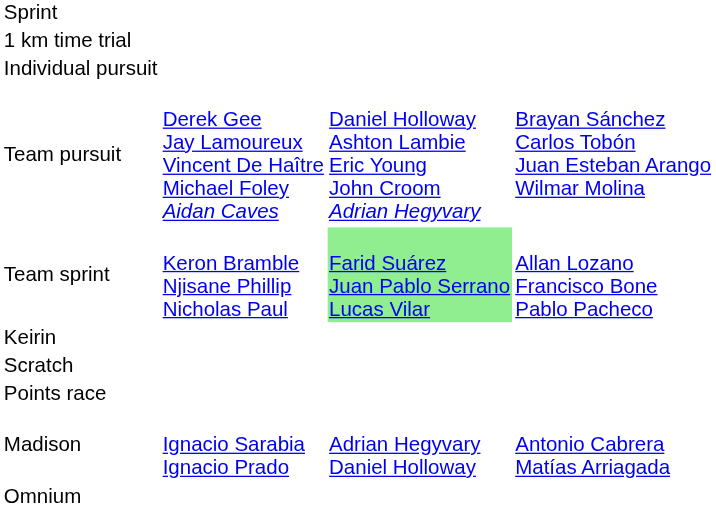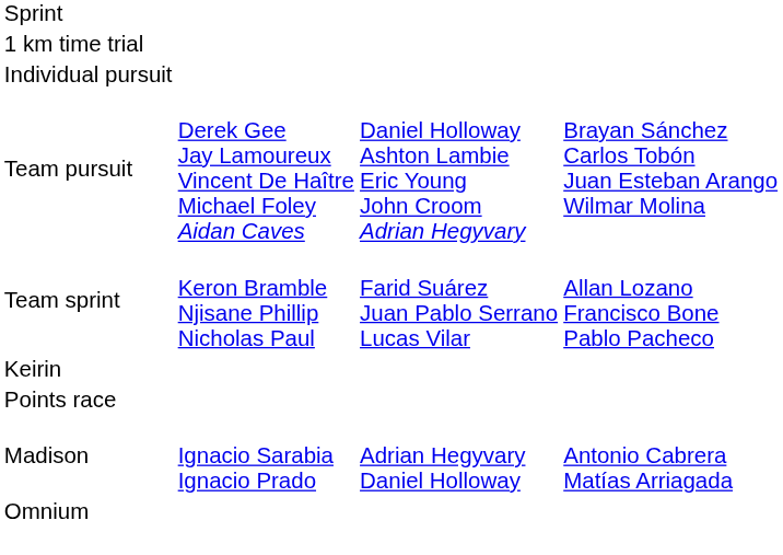 <table>
 <tr>
 <td>Sprint</td>
 <td></td>
 <td></td>
 <td></td>
 </tr>
 <tr>
 <td>1 km time trial</td>
 <td></td>
 <td></td>
 <td></td>
 </tr>
 <tr>
 <td>Individual pursuit</td>
 <td></td>
 <td></td>
 <td></td>
 </tr>
 <tr>
 <td>Team pursuit</td>
 <td><br><a href='#'>Derek Gee</a><br><a href='#'>Jay Lamoureux</a><br><a href='#'>Vincent De Haître</a><br><a href='#'>Michael Foley</a><br><em><a href='#'>Aidan Caves</a></em></td>
 <td><br><a href='#'>Daniel Holloway</a><br><a href='#'>Ashton Lambie</a><br><a href='#'>Eric Young</a><br><a href='#'>John Croom</a><br><em><a href='#'>Adrian Hegyvary</a></em></td>
 <td valign=top><br><a href='#'>Brayan Sánchez</a><br><a href='#'>Carlos Tobón</a><br><a href='#'>Juan Esteban Arango</a><br><a href='#'>Wilmar Molina</a></td>
 </tr>
 <tr>
 <td>Team sprint</td>
 <td><br><a href='#'>Keron Bramble</a><br><a href='#'>Njisane Phillip</a><br><a href='#'>Nicholas Paul</a></td>
-<td style="background: lightgreen;"><br><a href='#'>Farid Suárez</a><br><a href='#'>Juan Pablo Serrano</a><br><a href='#'>Lucas Vilar</a></td>
+<td><br><a href='#'>Farid Suárez</a><br><a href='#'>Juan Pablo Serrano</a><br><a href='#'>Lucas Vilar</a></td>
 <td><br><a href='#'>Allan Lozano</a><br><a href='#'>Francisco Bone</a><br><a href='#'>Pablo Pacheco</a></td>
 </tr>
 <tr>
 <td>Keirin</td>
-<td></td>
-<td></td>
-<td></td>
-</tr>
-<tr>
-<td>Scratch</td>
 <td></td>
 <td></td>
 <td></td>
 </tr>
 <tr>
 <td>Points race</td>
 <td></td>
 <td></td>
 <td></td>
 </tr>
 <tr>
 <td>Madison</td>
 <td><br><a href='#'>Ignacio Sarabia</a><br><a href='#'>Ignacio Prado</a></td>
 <td><br><a href='#'>Adrian Hegyvary</a><br><a href='#'>Daniel Holloway</a></td>
 <td><br><a href='#'>Antonio Cabrera</a><br><a href='#'>Matías Arriagada</a></td>
 </tr>
 <tr>
 <td>Omnium</td>
 <td></td>
 <td></td>
 <td></td>
 </tr>
 </table>
